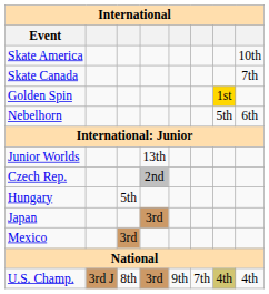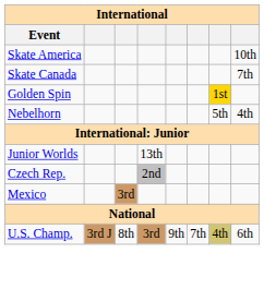 <table class="wikitable" style="text-align:center">
 <tr>
 <th colspan="8" style="background-color: #ffdead; " align="center">International</th>
 </tr>
 <tr>
 <th>Event</th>
 <th></th>
 <th></th>
 <th></th>
 <th></th>
 <th></th>
 <th></th>
 <th></th>
 </tr>
 <tr>
 <td align=left> <a href='#'>Skate America</a></td>
 <td></td>
 <td></td>
 <td></td>
 <td></td>
 <td></td>
 <td></td>
 <td>10th</td>
 </tr>
 <tr>
 <td align=left> <a href='#'>Skate Canada</a></td>
 <td></td>
 <td></td>
 <td></td>
 <td></td>
 <td></td>
 <td></td>
 <td>7th</td>
 </tr>
 <tr>
 <td align=left><a href='#'>Golden Spin</a></td>
 <td></td>
 <td></td>
 <td></td>
 <td></td>
 <td></td>
 <td bgcolor=gold>1st</td>
 <td></td>
 </tr>
 <tr>
 <td align=left><a href='#'>Nebelhorn</a></td>
 <td></td>
 <td></td>
 <td></td>
 <td></td>
 <td></td>
 <td>5th</td>
-<td>6th</td>
+<td>4th</td>
 </tr>
 <tr>
 <th colspan="8" style="background-color: #ffdead; " align="center">International: Junior</th>
 </tr>
 <tr>
 <td align=left><a href='#'>Junior Worlds</a></td>
 <td></td>
 <td></td>
 <td>13th</td>
 <td></td>
 <td></td>
 <td></td>
 <td></td>
 </tr>
 <tr>
 <td align=left> <a href='#'>Czech Rep.</a></td>
 <td></td>
 <td></td>
 <td bgcolor=silver>2nd</td>
-<td></td>
-<td></td>
-<td></td>
-<td></td>
-</tr>
-<tr>
-<td align=left> <a href='#'>Hungary</a></td>
-<td></td>
-<td>5th</td>
-<td></td>
-<td></td>
-<td></td>
-<td></td>
-<td></td>
-</tr>
-<tr>
-<td align=left> <a href='#'>Japan</a></td>
-<td></td>
-<td></td>
-<td bgcolor=cc9966>3rd</td>
 <td></td>
 <td></td>
 <td></td>
 <td></td>
 </tr>
 <tr>
 <td align=left> <a href='#'>Mexico</a></td>
 <td></td>
 <td bgcolor=cc9966>3rd</td>
 <td></td>
 <td></td>
 <td></td>
 <td></td>
 <td></td>
 </tr>
 <tr>
 <th colspan="8" style="background-color: #ffdead; " align="center">National</th>
 </tr>
 <tr>
 <td align=left><a href='#'>U.S. Champ.</a></td>
 <td bgcolor="cc9966">3rd J</td>
 <td>8th</td>
 <td bgcolor=cc9966>3rd</td>
 <td>9th</td>
 <td>7th</td>
 <td bgcolor=d1c571>4th</td>
-<td>4th</td>
+<td>6th</td>
 </tr>
 </table>
